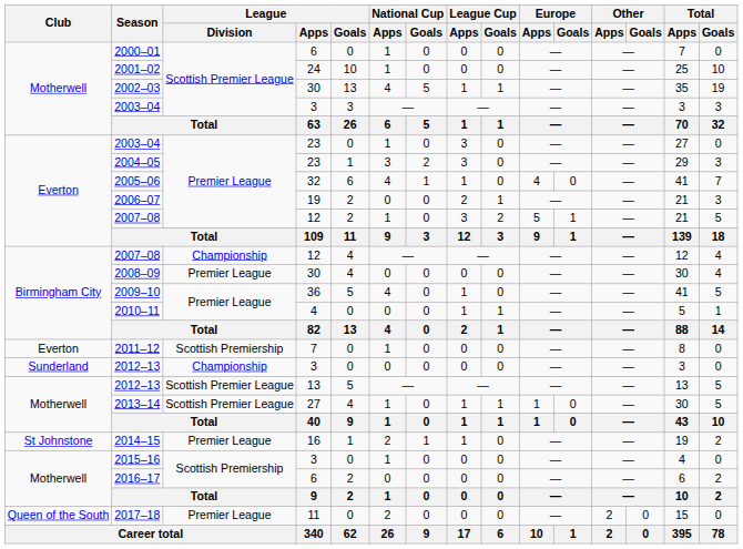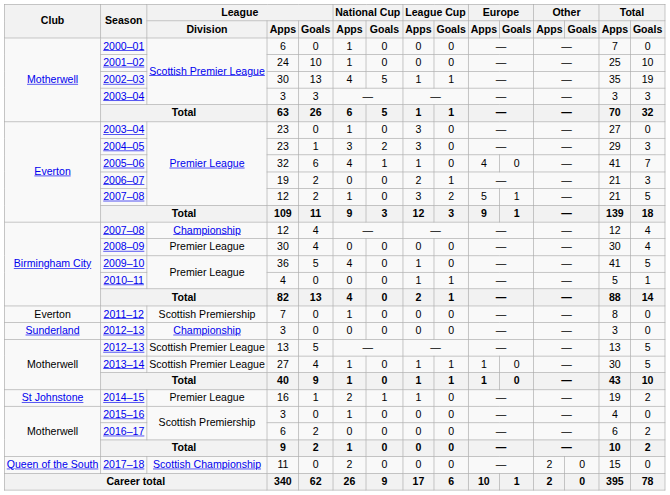 <table class="wikitable" style="text-align:center">
 <tr>
 <th rowspan="2">Club</th>
 <th rowspan="2">Season</th>
 <th colspan="3">League</th>
 <th colspan="2">National Cup</th>
 <th colspan="2">League Cup</th>
 <th colspan="2">Europe</th>
 <th colspan="2">Other</th>
 <th colspan="2">Total</th>
 </tr>
 <tr>
 <th>Division</th>
 <th>Apps</th>
 <th>Goals</th>
 <th>Apps</th>
 <th>Goals</th>
 <th>Apps</th>
 <th>Goals</th>
 <th>Apps</th>
 <th>Goals</th>
 <th>Apps</th>
 <th>Goals</th>
 <th>Apps</th>
 <th>Goals</th>
 </tr>
 <tr>
 <td rowspan="5"><a href='#'>Motherwell</a></td>
 <td><a href='#'>2000–01</a></td>
 <td rowspan="4"><a href='#'>Scottish Premier League</a></td>
 <td>6</td>
 <td>0</td>
 <td>1</td>
 <td>0</td>
 <td>0</td>
 <td>0</td>
 <td colspan="2">―</td>
 <td colspan="2">―</td>
 <td>7</td>
 <td>0</td>
 </tr>
 <tr>
 <td><a href='#'>2001–02</a></td>
 <td>24</td>
 <td>10</td>
 <td>1</td>
 <td>0</td>
 <td>0</td>
 <td>0</td>
 <td colspan="2">―</td>
 <td colspan="2">―</td>
 <td>25</td>
 <td>10</td>
 </tr>
 <tr>
 <td><a href='#'>2002–03</a></td>
 <td>30</td>
 <td>13</td>
 <td>4</td>
 <td>5</td>
 <td>1</td>
 <td>1</td>
 <td colspan="2">―</td>
 <td colspan="2">―</td>
 <td>35</td>
 <td>19</td>
 </tr>
 <tr>
 <td><a href='#'>2003–04</a></td>
 <td>3</td>
 <td>3</td>
 <td colspan="2">―</td>
 <td colspan="2">―</td>
 <td colspan="2">―</td>
 <td colspan="2">―</td>
 <td>3</td>
 <td>3</td>
 </tr>
 <tr>
 <th colspan="2">Total</th>
 <th>63</th>
 <th>26</th>
 <th>6</th>
 <th>5</th>
 <th>1</th>
 <th>1</th>
 <th colspan="2">―</th>
 <th colspan="2">―</th>
 <th>70</th>
 <th>32</th>
 </tr>
 <tr>
 <td rowspan="6"><a href='#'>Everton</a></td>
 <td><a href='#'>2003–04</a></td>
 <td rowspan="5"><a href='#'>Premier League</a></td>
 <td>23</td>
 <td>0</td>
 <td>1</td>
 <td>0</td>
 <td>3</td>
 <td>0</td>
 <td colspan="2">―</td>
 <td colspan="2">―</td>
 <td>27</td>
 <td>0</td>
 </tr>
 <tr>
 <td><a href='#'>2004–05</a></td>
 <td>23</td>
 <td>1</td>
 <td>3</td>
 <td>2</td>
 <td>3</td>
 <td>0</td>
 <td colspan="2">―</td>
 <td colspan="2">―</td>
 <td>29</td>
 <td>3</td>
 </tr>
 <tr>
 <td><a href='#'>2005–06</a></td>
 <td>32</td>
 <td>6</td>
 <td>4</td>
 <td>1</td>
 <td>1</td>
 <td>0</td>
 <td>4</td>
 <td>0</td>
 <td colspan="2">―</td>
 <td>41</td>
 <td>7</td>
 </tr>
 <tr>
 <td><a href='#'>2006–07</a></td>
 <td>19</td>
 <td>2</td>
 <td>0</td>
 <td>0</td>
 <td>2</td>
 <td>1</td>
 <td colspan="2">―</td>
 <td colspan="2">―</td>
 <td>21</td>
 <td>3</td>
 </tr>
 <tr>
 <td><a href='#'>2007–08</a></td>
 <td>12</td>
 <td>2</td>
 <td>1</td>
 <td>0</td>
 <td>3</td>
 <td>2</td>
 <td>5</td>
 <td>1</td>
 <td colspan="2">―</td>
 <td>21</td>
 <td>5</td>
 </tr>
 <tr>
 <th colspan="2">Total</th>
 <th>109</th>
 <th>11</th>
 <th>9</th>
 <th>3</th>
 <th>12</th>
 <th>3</th>
 <th>9</th>
 <th>1</th>
 <th colspan="2">―</th>
 <th>139</th>
 <th>18</th>
 </tr>
 <tr>
 <td rowspan="5"><a href='#'>Birmingham City</a></td>
 <td><a href='#'>2007–08</a></td>
 <td><a href='#'>Championship</a></td>
 <td>12</td>
 <td>4</td>
 <td colspan="2">―</td>
 <td colspan="2">―</td>
 <td colspan="2">―</td>
 <td colspan="2">―</td>
 <td>12</td>
 <td>4</td>
 </tr>
 <tr>
 <td><a href='#'>2008–09</a></td>
 <td>Premier League</td>
 <td>30</td>
 <td>4</td>
 <td>0</td>
 <td>0</td>
 <td>0</td>
 <td>0</td>
 <td colspan="2">―</td>
 <td colspan="2">―</td>
 <td>30</td>
 <td>4</td>
 </tr>
 <tr>
 <td><a href='#'>2009–10</a></td>
 <td rowspan="2">Premier League</td>
 <td>36</td>
 <td>5</td>
 <td>4</td>
 <td>0</td>
 <td>1</td>
 <td>0</td>
 <td colspan="2">―</td>
 <td colspan="2">―</td>
 <td>41</td>
 <td>5</td>
 </tr>
 <tr>
 <td><a href='#'>2010–11</a></td>
 <td>4</td>
 <td>0</td>
 <td>0</td>
 <td>0</td>
 <td>1</td>
 <td>1</td>
 <td colspan="2">―</td>
 <td colspan="2">―</td>
 <td>5</td>
 <td>1</td>
 </tr>
 <tr>
 <th colspan="2">Total</th>
 <th>82</th>
 <th>13</th>
 <th>4</th>
 <th>0</th>
 <th>2</th>
 <th>1</th>
 <th colspan="2">―</th>
 <th colspan="2">―</th>
 <th>88</th>
 <th>14</th>
 </tr>
 <tr>
 <td>Everton</td>
 <td><a href='#'>2011–12</a></td>
 <td>Scottish Premiership</td>
 <td>7</td>
 <td>0</td>
 <td>1</td>
 <td>0</td>
 <td>0</td>
 <td>0</td>
 <td colspan="2">―</td>
 <td colspan="2">―</td>
 <td>8</td>
 <td>0</td>
 </tr>
 <tr>
 <td><a href='#'>Sunderland</a></td>
 <td><a href='#'>2012–13</a></td>
 <td><a href='#'>Championship</a></td>
 <td>3</td>
 <td>0</td>
 <td>0</td>
 <td>0</td>
 <td>0</td>
 <td>0</td>
 <td colspan="2">―</td>
 <td colspan="2">―</td>
 <td>3</td>
 <td>0</td>
 </tr>
 <tr>
 <td rowspan="3">Motherwell</td>
 <td><a href='#'>2012–13</a></td>
 <td>Scottish Premier League</td>
 <td>13</td>
 <td>5</td>
 <td colspan="2">―</td>
 <td colspan="2">―</td>
 <td colspan="2">―</td>
 <td colspan="2">―</td>
 <td>13</td>
 <td>5</td>
 </tr>
 <tr>
 <td><a href='#'>2013–14</a></td>
 <td>Scottish Premier League</td>
 <td>27</td>
 <td>4</td>
 <td>1</td>
 <td>0</td>
 <td>1</td>
 <td>1</td>
 <td>1</td>
 <td>0</td>
 <td colspan="2">―</td>
 <td>30</td>
 <td>5</td>
 </tr>
 <tr>
 <th colspan="2">Total</th>
 <th>40</th>
 <th>9</th>
 <th>1</th>
 <th>0</th>
 <th>1</th>
 <th>1</th>
 <th>1</th>
 <th>0</th>
 <th colspan="2">―</th>
 <th>43</th>
 <th>10</th>
 </tr>
 <tr>
 <td><a href='#'>St Johnstone</a></td>
 <td><a href='#'>2014–15</a></td>
 <td>Premier League</td>
 <td>16</td>
 <td>1</td>
 <td>2</td>
 <td>1</td>
 <td>1</td>
 <td>0</td>
 <td colspan="2">―</td>
 <td colspan="2">―</td>
 <td>19</td>
 <td>2</td>
 </tr>
 <tr>
 <td rowspan="3">Motherwell</td>
 <td><a href='#'>2015–16</a></td>
 <td rowspan="2">Scottish Premiership</td>
 <td>3</td>
 <td>0</td>
 <td>1</td>
 <td>0</td>
 <td>0</td>
 <td>0</td>
 <td colspan="2">―</td>
 <td colspan="2">―</td>
 <td>4</td>
 <td>0</td>
 </tr>
 <tr>
 <td><a href='#'>2016–17</a></td>
 <td>6</td>
 <td>2</td>
 <td>0</td>
 <td>0</td>
 <td>0</td>
 <td>0</td>
 <td colspan="2">―</td>
 <td colspan="2">―</td>
 <td>6</td>
 <td>2</td>
 </tr>
 <tr>
 <th colspan="2">Total</th>
 <th>9</th>
 <th>2</th>
 <th>1</th>
 <th>0</th>
 <th>0</th>
 <th>0</th>
 <th colspan="2">―</th>
 <th colspan="2">―</th>
 <th>10</th>
 <th>2</th>
 </tr>
 <tr>
 <td><a href='#'>Queen of the South</a></td>
 <td><a href='#'>2017–18</a></td>
-<td>Premier League</td>
+<td><a href='#'>Scottish Championship</a></td>
 <td>11</td>
 <td>0</td>
 <td>2</td>
 <td>0</td>
 <td>0</td>
 <td>0</td>
 <td colspan="2">―</td>
 <td>2</td>
 <td>0</td>
 <td>15</td>
 <td>0</td>
 </tr>
 <tr>
 <th colspan="3">Career total</th>
 <th>340</th>
 <th>62</th>
 <th>26</th>
 <th>9</th>
 <th>17</th>
 <th>6</th>
 <th>10</th>
 <th>1</th>
 <th>2</th>
 <th>0</th>
 <th>395</th>
 <th>78</th>
 </tr>
 </table>
